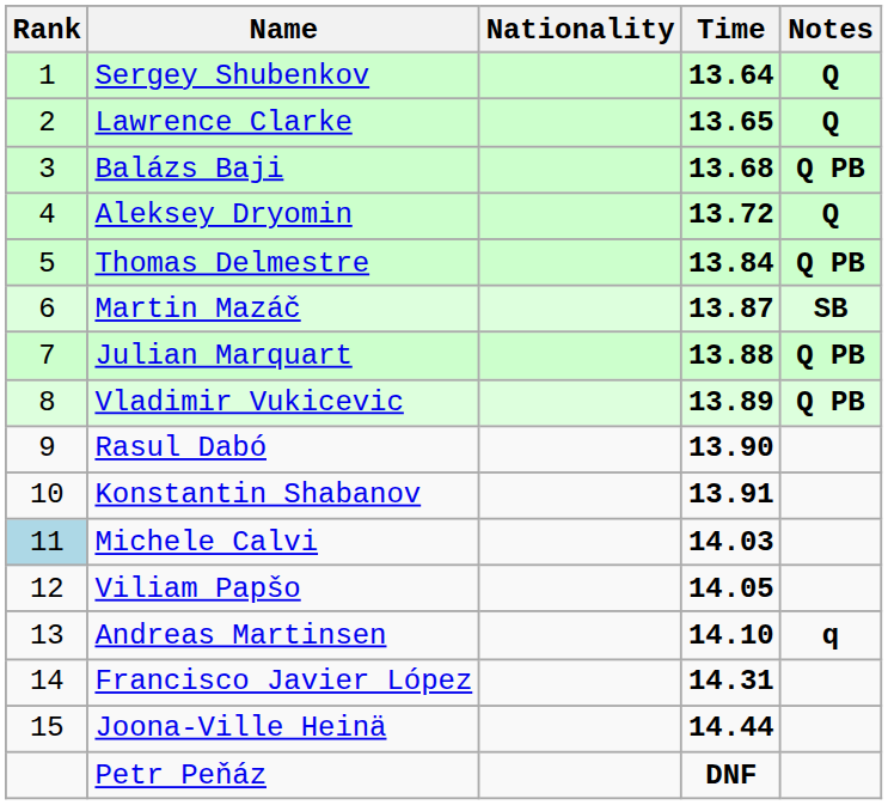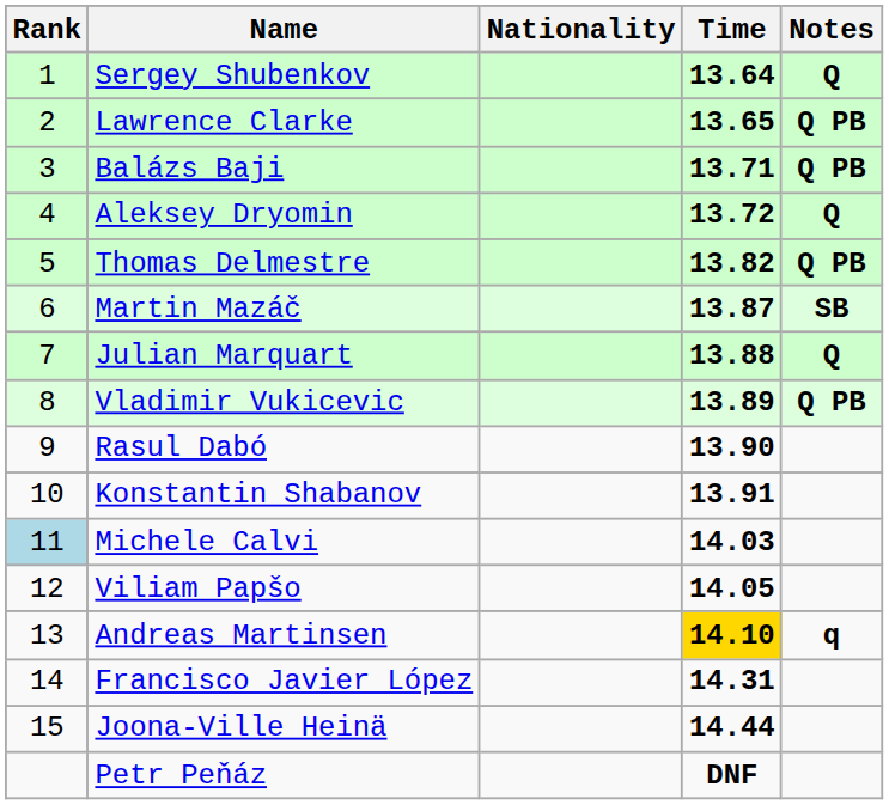 <table class="wikitable sortable" style="text-align:center">
 <tr>
 <th>Rank</th>
 <th>Name</th>
 <th>Nationality</th>
 <th>Time</th>
 <th>Notes</th>
 </tr>
 <tr bgcolor=ccffcc>
 <td>1</td>
 <td align=left><a href='#'>Sergey Shubenkov</a></td>
 <td align=left></td>
 <td><strong>13.64</strong></td>
 <td><strong>Q</strong></td>
 </tr>
 <tr bgcolor=ccffcc>
 <td>2</td>
 <td align=left><a href='#'>Lawrence Clarke</a></td>
 <td align=left></td>
 <td><strong>13.65</strong></td>
-<td><strong>Q</strong></td>
+<td><strong>Q PB</strong></td>
 </tr>
 <tr bgcolor=ccffcc>
 <td>3</td>
 <td align=left><a href='#'>Balázs Baji</a></td>
 <td align=left></td>
-<td><strong>13.68</strong></td>
+<td><strong>13.71</strong></td>
 <td><strong>Q PB</strong></td>
 </tr>
 <tr bgcolor=ccffcc>
 <td>4</td>
 <td align=left><a href='#'>Aleksey Dryomin</a></td>
 <td align=left></td>
 <td><strong>13.72</strong></td>
 <td><strong>Q</strong></td>
 </tr>
 <tr bgcolor=ccffcc>
 <td>5</td>
 <td align=left><a href='#'>Thomas Delmestre</a></td>
 <td align=left></td>
-<td><strong>13.84</strong></td>
+<td><strong>13.82</strong></td>
 <td><strong>Q PB</strong></td>
 </tr>
 <tr bgcolor=ddffdd>
 <td>6</td>
 <td align=left><a href='#'>Martin Mazáč</a></td>
 <td align=left></td>
 <td><strong>13.87</strong></td>
 <td><strong>SB</strong></td>
 </tr>
 <tr bgcolor=ccffcc>
 <td>7</td>
 <td align=left><a href='#'>Julian Marquart</a></td>
 <td align=left></td>
 <td><strong>13.88</strong></td>
-<td><strong>Q PB</strong></td>
+<td><strong>Q</strong></td>
 </tr>
 <tr bgcolor=ddffdd>
 <td>8</td>
 <td align=left><a href='#'>Vladimir Vukicevic</a></td>
 <td align=left></td>
 <td><strong>13.89</strong></td>
 <td><strong>Q PB</strong></td>
 </tr>
 <tr>
 <td>9</td>
 <td align=left><a href='#'>Rasul Dabó</a></td>
 <td align=left></td>
 <td><strong>13.90</strong></td>
 <td></td>
 </tr>
 <tr>
 <td>10</td>
 <td align=left><a href='#'>Konstantin Shabanov</a></td>
 <td align=left></td>
 <td><strong>13.91</strong></td>
 <td></td>
 </tr>
 <tr>
 <td style="background: lightblue;">11</td>
 <td align=left><a href='#'>Michele Calvi</a></td>
 <td align=left></td>
 <td><strong>14.03</strong></td>
 <td></td>
 </tr>
 <tr>
 <td>12</td>
 <td align=left><a href='#'>Viliam Papšo</a></td>
 <td align=left></td>
 <td><strong>14.05</strong></td>
 <td></td>
 </tr>
 <tr>
 <td>13</td>
 <td align=left><a href='#'>Andreas Martinsen</a></td>
 <td align=left></td>
-<td><strong>14.10</strong></td>
+<td style="background: gold;"><strong>14.10</strong></td>
 <td><strong>q</strong></td>
 </tr>
 <tr>
 <td>14</td>
 <td align=left><a href='#'>Francisco Javier López</a></td>
 <td align=left></td>
 <td><strong>14.31</strong></td>
 <td></td>
 </tr>
 <tr>
 <td>15</td>
 <td align=left><a href='#'>Joona-Ville Heinä</a></td>
 <td align=left></td>
 <td><strong>14.44</strong></td>
 <td></td>
 </tr>
 <tr>
 <td></td>
 <td align=left><a href='#'>Petr Peňáz</a></td>
 <td align=left></td>
 <td><strong>DNF</strong></td>
 <td></td>
 </tr>
 </table>
